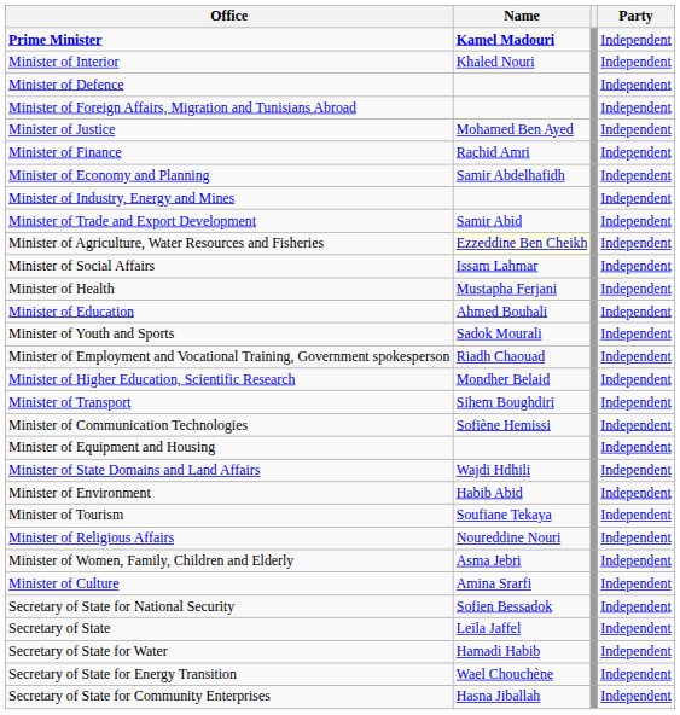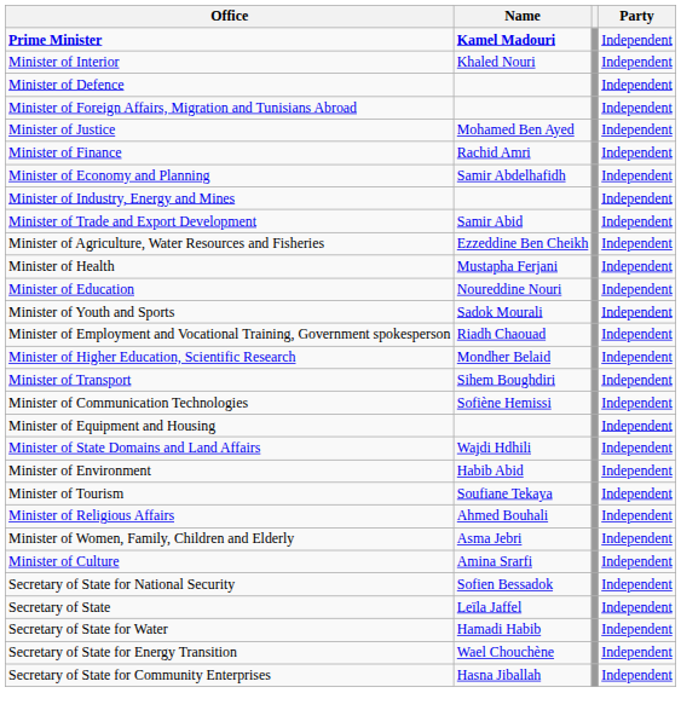 <table class="wikitable">
 <tr>
 <th>Office</th>
 <th>Name</th>
 <th></th>
 <th>Party</th>
 </tr>
 <tr>
 <td><strong><a href='#'>Prime Minister</a></strong></td>
 <td><strong><a href='#'>Kamel Madouri</a></strong></td>
 <td bgcolor="#999999"></td>
 <td><a href='#'>Independent</a></td>
 </tr>
 <tr>
 <td><a href='#'>Minister of Interior</a></td>
 <td><a href='#'>Khaled Nouri</a></td>
 <td bgcolor="#999999"></td>
 <td><a href='#'>Independent</a></td>
 </tr>
 <tr>
 <td><a href='#'>Minister of Defence</a></td>
 <td></td>
 <td bgcolor="#999999"></td>
 <td><a href='#'>Independent</a></td>
 </tr>
 <tr>
 <td><a href='#'>Minister of Foreign Affairs, Migration and Tunisians Abroad</a></td>
 <td></td>
 <td bgcolor="#999999"></td>
 <td><a href='#'>Independent</a></td>
 </tr>
 <tr>
 <td><a href='#'>Minister of Justice</a></td>
 <td><a href='#'>Mohamed Ben Ayed</a></td>
 <td bgcolor="#999999"></td>
 <td><a href='#'>Independent</a></td>
 </tr>
 <tr>
 <td><a href='#'>Minister of Finance</a></td>
 <td><a href='#'>Rachid Amri</a></td>
 <td bgcolor="#999999"></td>
 <td><a href='#'>Independent</a></td>
 </tr>
 <tr>
 <td><a href='#'>Minister of Economy and Planning</a></td>
 <td><a href='#'>Samir Abdelhafidh</a></td>
 <td bgcolor="#999999"></td>
 <td><a href='#'>Independent</a></td>
 </tr>
 <tr>
 <td><a href='#'>Minister of Industry, Energy and Mines</a></td>
 <td></td>
 <td bgcolor="#999999"></td>
 <td><a href='#'>Independent</a></td>
 </tr>
 <tr>
 <td><a href='#'>Minister of Trade and Export Development</a></td>
 <td><a href='#'>Samir Abid</a></td>
 <td bgcolor="#999999"></td>
 <td><a href='#'>Independent</a></td>
 </tr>
 <tr>
 <td>Minister of Agriculture, Water Resources and Fisheries</td>
-<td style="background: lightyellow;"><a href='#'>Ezzeddine Ben Cheikh</a></td>
-<td bgcolor="#999999"></td>
-<td><a href='#'>Independent</a></td>
-</tr>
-<tr>
-<td>Minister of Social Affairs</td>
-<td><a href='#'>Issam Lahmar</a></td>
+<td><a href='#'>Ezzeddine Ben Cheikh</a></td>
 <td bgcolor="#999999"></td>
 <td><a href='#'>Independent</a></td>
 </tr>
 <tr>
 <td>Minister of Health</td>
 <td><a href='#'>Mustapha Ferjani</a></td>
 <td bgcolor="#999999"></td>
 <td><a href='#'>Independent</a></td>
 </tr>
 <tr>
 <td><a href='#'>Minister of Education</a></td>
-<td><a href='#'>Ahmed Bouhali</a></td>
+<td><a href='#'>Noureddine Nouri</a></td>
 <td bgcolor="#999999"></td>
 <td><a href='#'>Independent</a></td>
 </tr>
 <tr>
 <td>Minister of Youth and Sports</td>
 <td><a href='#'>Sadok Mourali</a></td>
 <td bgcolor="#999999"></td>
 <td><a href='#'>Independent</a></td>
 </tr>
 <tr>
 <td>Minister of Employment and Vocational Training, Government spokesperson</td>
 <td><a href='#'>Riadh Chaouad</a></td>
 <td bgcolor="#999999"></td>
 <td><a href='#'>Independent</a></td>
 </tr>
 <tr>
 <td><a href='#'>Minister of Higher Education, Scientific Research</a></td>
 <td><a href='#'>Mondher Belaid</a></td>
 <td bgcolor="#999999"></td>
 <td><a href='#'>Independent</a></td>
 </tr>
 <tr>
 <td><a href='#'>Minister of Transport</a></td>
 <td><a href='#'>Sihem Boughdiri</a></td>
 <td bgcolor="#999999"></td>
 <td><a href='#'>Independent</a></td>
 </tr>
 <tr>
 <td>Minister of Communication Technologies</td>
 <td><a href='#'>Sofiène Hemissi</a></td>
 <td bgcolor="#999999"></td>
 <td><a href='#'>Independent</a></td>
 </tr>
 <tr>
 <td>Minister of Equipment and Housing</td>
 <td></td>
 <td bgcolor="#999999"></td>
 <td><a href='#'>Independent</a></td>
 </tr>
 <tr>
 <td><a href='#'>Minister of State Domains and Land Affairs</a></td>
 <td><a href='#'>Wajdi Hdhili</a></td>
 <td bgcolor="#999999"></td>
 <td><a href='#'>Independent</a></td>
 </tr>
 <tr>
 <td>Minister of Environment</td>
 <td><a href='#'>Habib Abid</a></td>
 <td bgcolor="#999999"></td>
 <td><a href='#'>Independent</a></td>
 </tr>
 <tr>
 <td>Minister of Tourism</td>
 <td><a href='#'>Soufiane Tekaya</a></td>
 <td bgcolor="#999999"></td>
 <td><a href='#'>Independent</a></td>
 </tr>
 <tr>
 <td><a href='#'>Minister of Religious Affairs</a></td>
-<td><a href='#'>Noureddine Nouri</a></td>
+<td><a href='#'>Ahmed Bouhali</a></td>
 <td bgcolor="#999999"></td>
 <td><a href='#'>Independent</a></td>
 </tr>
 <tr>
 <td>Minister of Women, Family, Children and Elderly</td>
 <td><a href='#'>Asma Jebri</a></td>
 <td bgcolor="#999999"></td>
 <td><a href='#'>Independent</a></td>
 </tr>
 <tr>
 <td><a href='#'>Minister of Culture</a></td>
 <td><a href='#'>Amina Srarfi</a></td>
 <td bgcolor="#999999"></td>
 <td><a href='#'>Independent</a></td>
 </tr>
 <tr>
 <td>Secretary of State for National Security</td>
 <td><a href='#'>Sofien Bessadok</a></td>
 <td bgcolor="#999999"></td>
 <td><a href='#'>Independent</a></td>
 </tr>
 <tr>
 <td>Secretary of State</td>
 <td><a href='#'>Leïla Jaffel</a></td>
 <td bgcolor="#999999"></td>
 <td><a href='#'>Independent</a></td>
 </tr>
 <tr>
 <td>Secretary of State for Water</td>
 <td><a href='#'>Hamadi Habib</a></td>
 <td bgcolor="#999999"></td>
 <td><a href='#'>Independent</a></td>
 </tr>
 <tr>
 <td>Secretary of State for Energy Transition</td>
 <td><a href='#'>Wael Chouchène</a></td>
 <td bgcolor="#999999"></td>
 <td><a href='#'>Independent</a></td>
 </tr>
 <tr>
 <td>Secretary of State for Community Enterprises</td>
 <td><a href='#'>Hasna Jiballah</a></td>
 <td bgcolor="#999999"></td>
 <td><a href='#'>Independent</a></td>
 </tr>
 </table>
